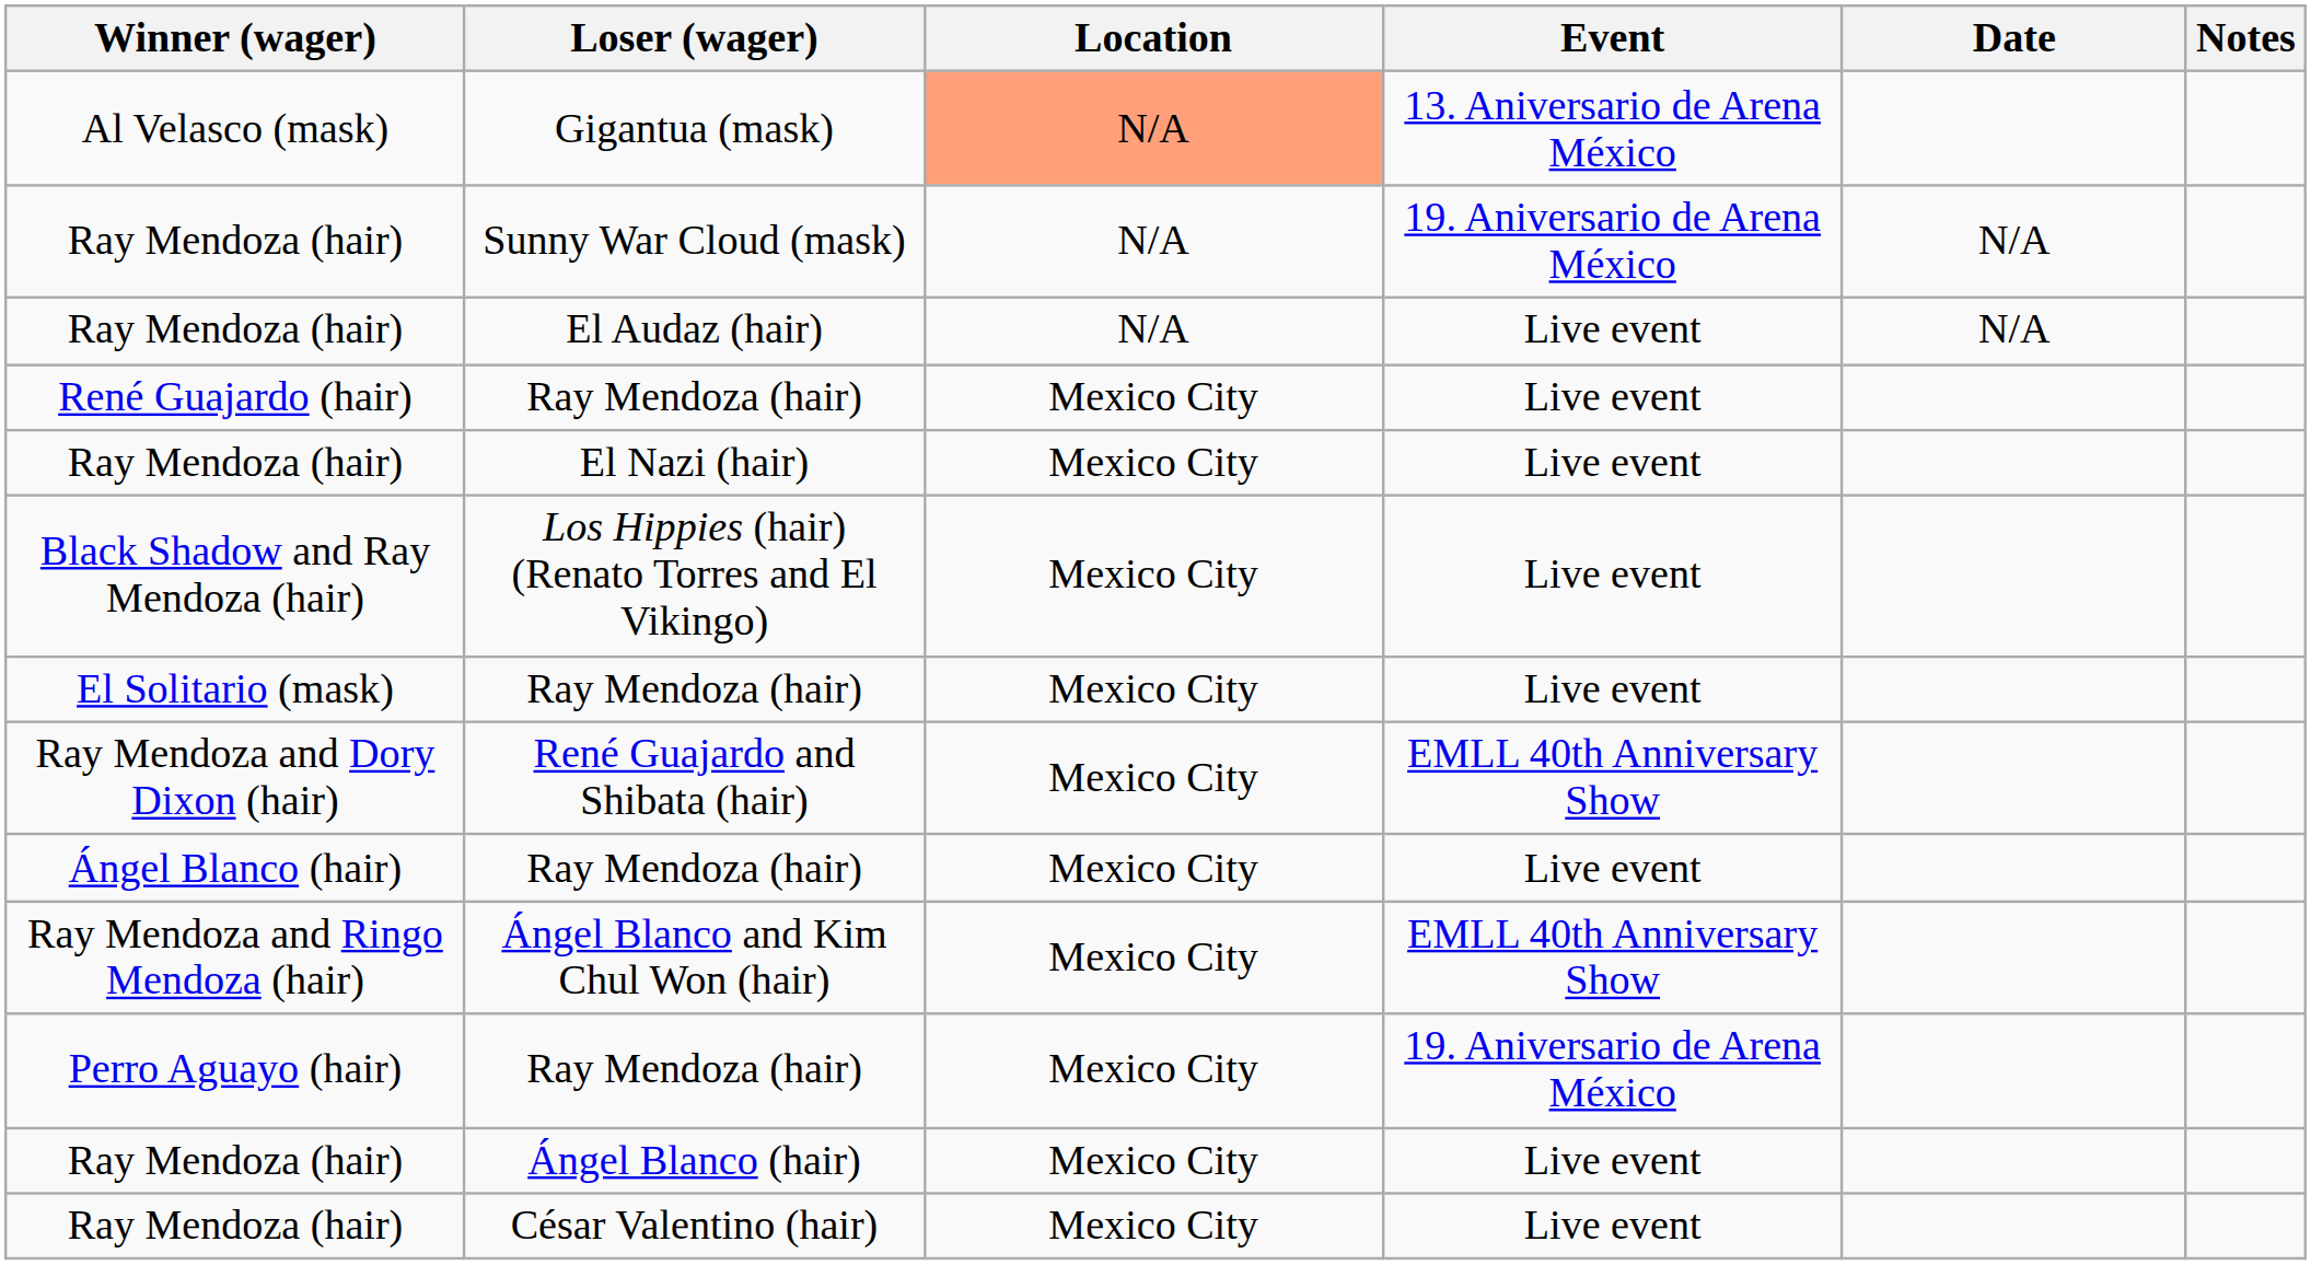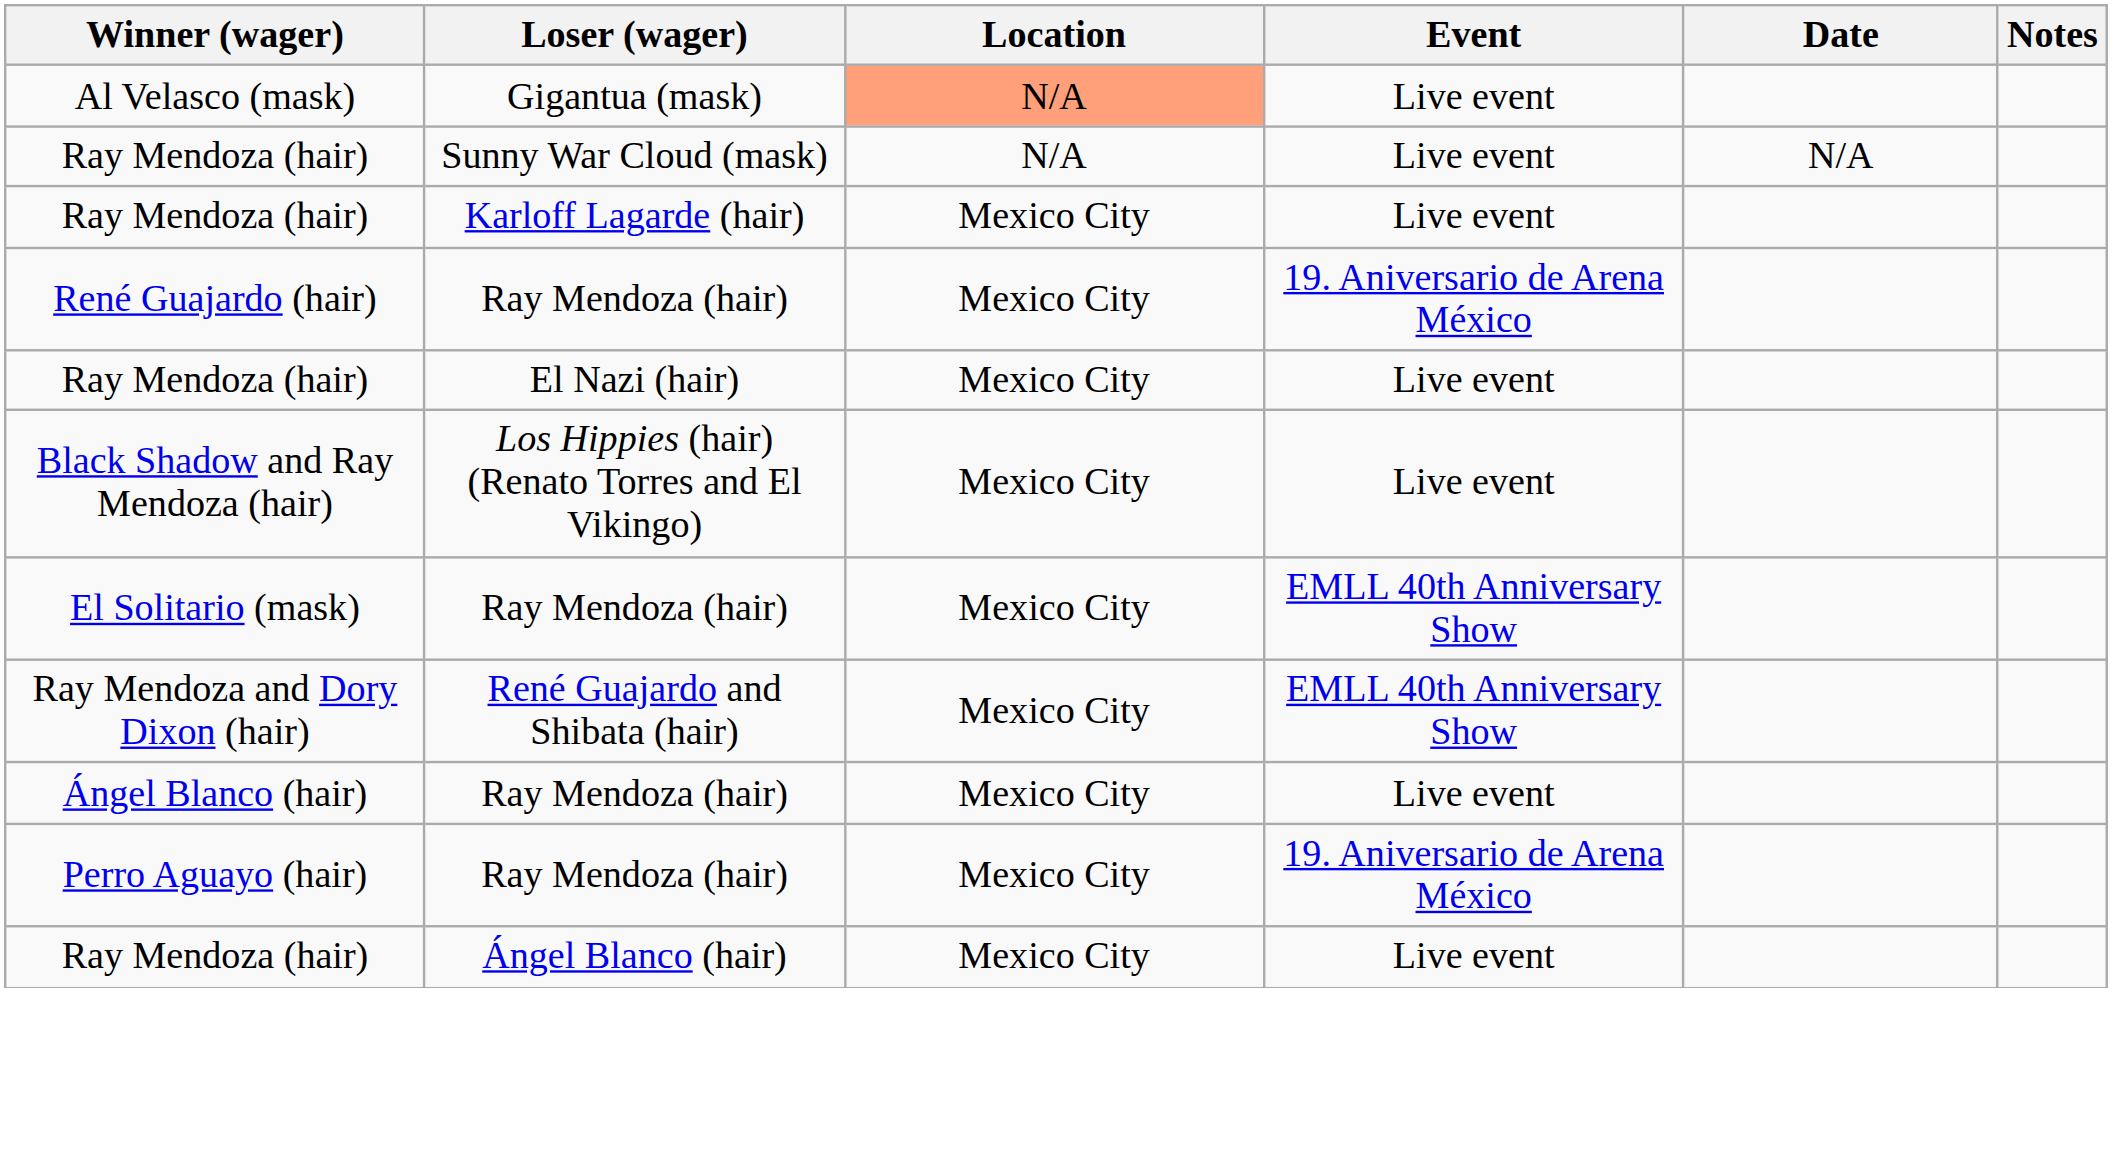 <table class="wikitable sortable" width=100%  style="text-align: center">
 <tr>
 <th width=20% scope="col">Winner (wager)</th>
 <th width=20% scope="col">Loser (wager)</th>
 <th width=20% scope="col">Location</th>
 <th width=20% scope="col">Event</th>
 <th width=15% scope="col">Date</th>
 <th class="unsortable" width=5% scope="col">Notes</th>
 </tr>
 <tr>
 <td>Al Velasco (mask)</td>
 <td>Gigantua (mask)</td>
 <td style="background: lightsalmon;">N/A</td>
-<td><a href='#'>13. Aniversario de Arena México</a></td>
+<td>Live event</td>
 <td></td>
 <td> </td>
 </tr>
 <tr>
 <td>Ray Mendoza (hair)</td>
 <td>Sunny War Cloud (mask)</td>
 <td>N/A</td>
-<td><a href='#'>19. Aniversario de Arena México</a></td>
+<td>Live event</td>
 <td>N/A</td>
 <td> </td>
 </tr>
 <tr>
 <td>Ray Mendoza (hair)</td>
-<td>El Audaz (hair)</td>
-<td>N/A</td>
+<td><a href='#'>Karloff Lagarde</a> (hair)</td>
+<td>Mexico City</td>
 <td>Live event</td>
-<td>N/A</td>
+<td></td>
 <td> </td>
 </tr>
 <tr>
 <td><a href='#'>René Guajardo</a> (hair)</td>
 <td>Ray Mendoza (hair)</td>
 <td>Mexico City</td>
-<td>Live event</td>
+<td><a href='#'>19. Aniversario de Arena México</a></td>
 <td></td>
 <td> </td>
 </tr>
 <tr>
 <td>Ray Mendoza (hair)</td>
 <td>El Nazi (hair)</td>
 <td>Mexico City</td>
 <td>Live event</td>
 <td></td>
 <td> </td>
 </tr>
 <tr>
 <td><a href='#'>Black Shadow</a> and Ray Mendoza (hair)</td>
 <td><em>Los Hippies</em> (hair)<br>(Renato Torres and El Vikingo)</td>
 <td>Mexico City</td>
 <td>Live event</td>
 <td></td>
 <td></td>
 </tr>
 <tr>
 <td><a href='#'>El Solitario</a> (mask)</td>
 <td>Ray Mendoza (hair)</td>
 <td>Mexico City</td>
-<td>Live event</td>
+<td><a href='#'>EMLL 40th Anniversary Show</a></td>
 <td></td>
 <td> </td>
 </tr>
 <tr>
 <td>Ray Mendoza and <a href='#'>Dory Dixon</a> (hair)</td>
 <td><a href='#'>René Guajardo</a> and Shibata (hair)</td>
 <td>Mexico City</td>
 <td><a href='#'>EMLL 40th Anniversary Show</a></td>
 <td></td>
 <td> </td>
 </tr>
 <tr>
 <td><a href='#'>Ángel Blanco</a> (hair)</td>
 <td>Ray Mendoza (hair)</td>
 <td>Mexico City</td>
 <td>Live event</td>
 <td></td>
 <td> </td>
 </tr>
 <tr>
-<td>Ray Mendoza and <a href='#'>Ringo Mendoza</a> (hair)</td>
-<td><a href='#'>Ángel Blanco</a> and Kim Chul Won (hair)</td>
-<td>Mexico City</td>
-<td><a href='#'>EMLL 40th Anniversary Show</a></td>
-<td></td>
-<td></td>
-</tr>
-<tr>
 <td><a href='#'>Perro Aguayo</a> (hair)</td>
 <td>Ray Mendoza (hair)</td>
 <td>Mexico City</td>
 <td><a href='#'>19. Aniversario de Arena México</a></td>
 <td></td>
 <td></td>
 </tr>
 <tr>
 <td>Ray Mendoza (hair)</td>
 <td><a href='#'>Ángel Blanco</a> (hair)</td>
 <td>Mexico City</td>
 <td>Live event</td>
 <td></td>
 <td> </td>
 </tr>
-<tr>
-<td>Ray Mendoza (hair)</td>
-<td>César Valentino (hair)</td>
-<td>Mexico City</td>
-<td>Live event</td>
-<td></td>
-<td> </td>
-</tr>
 </table>
